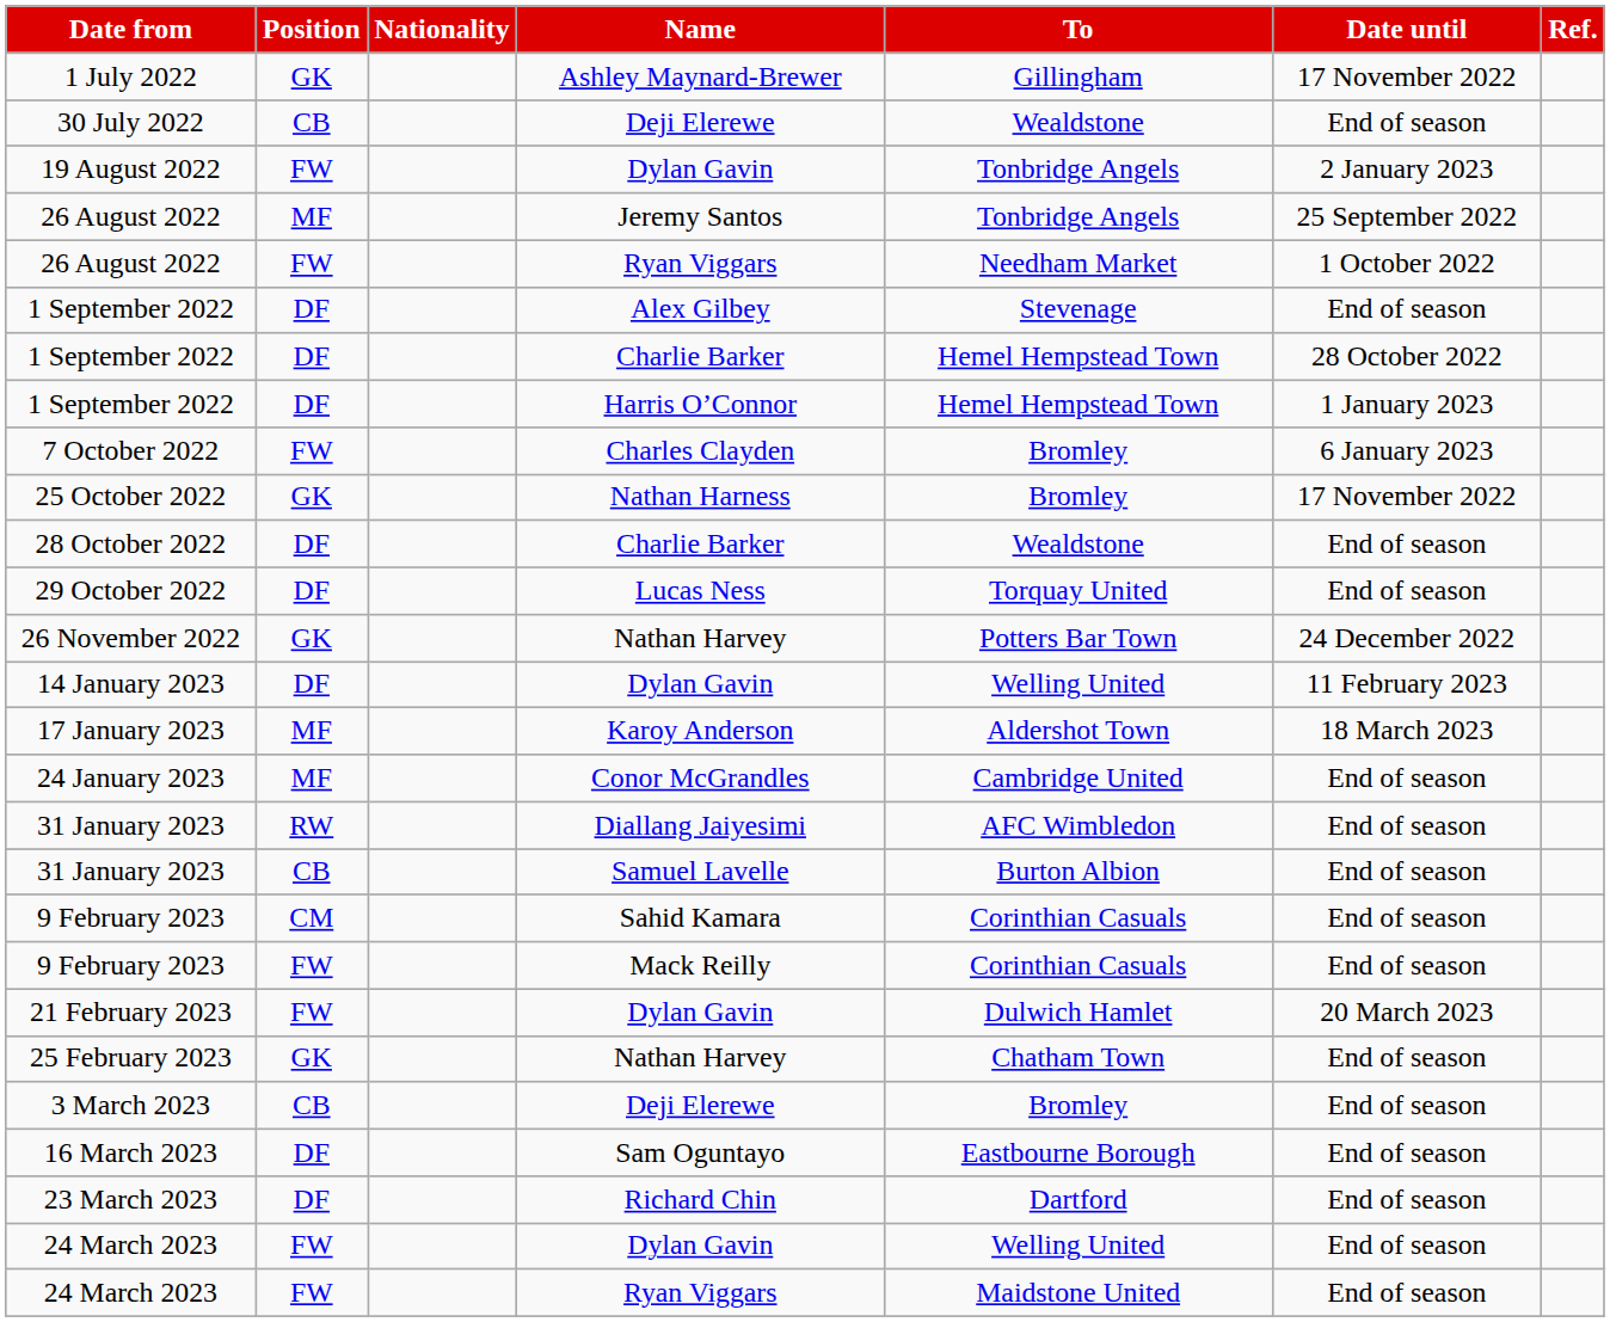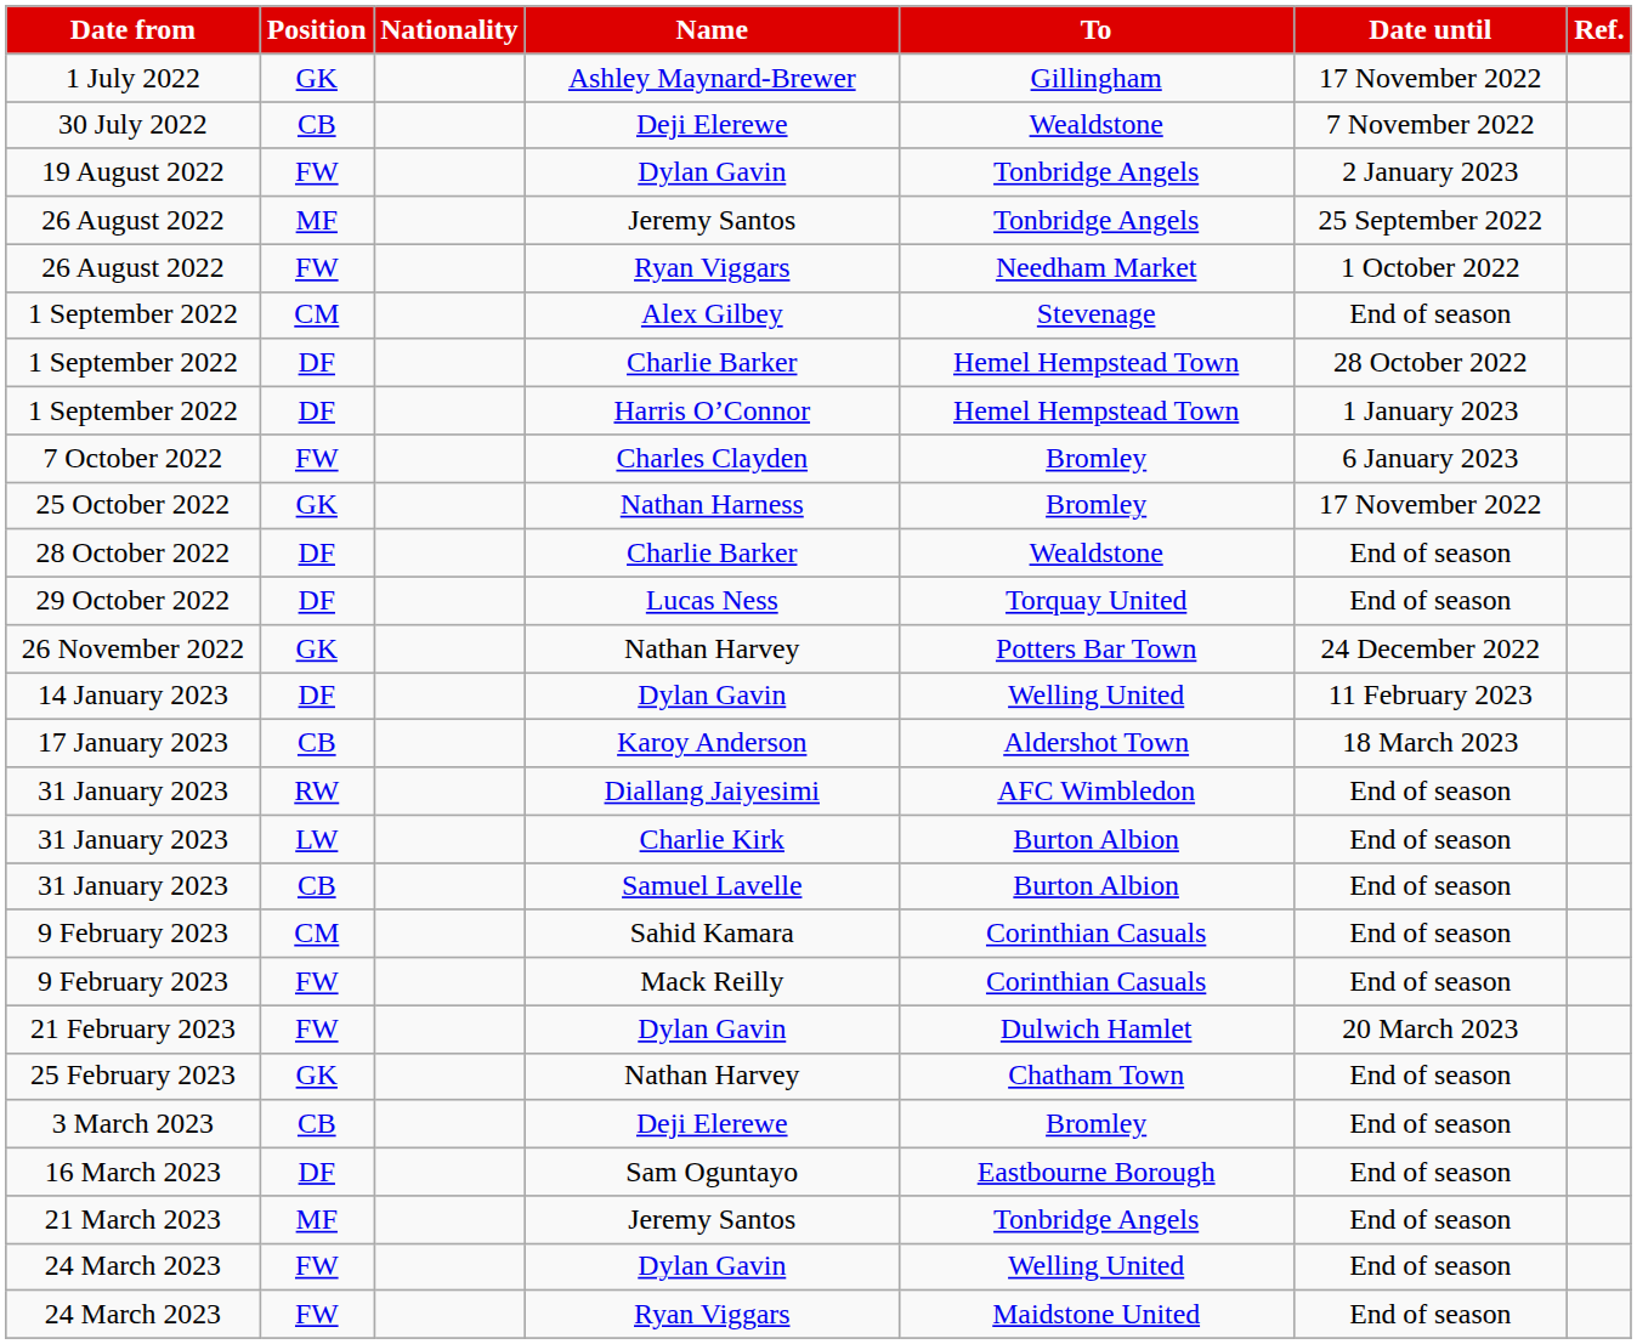 <table class="wikitable"  style="text-align:center; font-size:90%; ">
 <tr>
 <th style="background:#DD0000; color:white; width:120px;">Date from</th>
 <th style="background:#DD0000; color:white; width:50px;">Position</th>
 <th style="background:#DD0000; color:white; width:50px;">Nationality</th>
 <th style="background:#DD0000; color:white; width:180px;">Name</th>
 <th style="background:#DD0000; color:white; width:190px;">To</th>
 <th style="background:#DD0000; color:white; width:130px;">Date until</th>
 <th style="background:#DD0000; color:white; width:25px;">Ref.</th>
 </tr>
 <tr>
 <td>1 July 2022</td>
 <td><a href='#'>GK</a></td>
 <td></td>
 <td><a href='#'>Ashley Maynard-Brewer</a></td>
 <td> <a href='#'>Gillingham</a></td>
 <td>17 November 2022</td>
 <td></td>
 </tr>
 <tr>
 <td>30 July 2022</td>
 <td><a href='#'>CB</a></td>
 <td></td>
 <td><a href='#'>Deji Elerewe</a></td>
 <td> <a href='#'>Wealdstone</a></td>
-<td>End of season</td>
+<td>7 November 2022</td>
 <td></td>
 </tr>
 <tr>
 <td>19 August 2022</td>
 <td><a href='#'>FW</a></td>
 <td></td>
 <td><a href='#'>Dylan Gavin</a></td>
 <td> <a href='#'>Tonbridge Angels</a></td>
 <td>2 January 2023</td>
 <td></td>
 </tr>
 <tr>
 <td>26 August 2022</td>
 <td><a href='#'>MF</a></td>
 <td></td>
 <td>Jeremy Santos</td>
 <td> <a href='#'>Tonbridge Angels</a></td>
 <td>25 September 2022</td>
 <td></td>
 </tr>
 <tr>
 <td>26 August 2022</td>
 <td><a href='#'>FW</a></td>
 <td></td>
 <td><a href='#'>Ryan Viggars</a></td>
 <td> <a href='#'>Needham Market</a></td>
 <td>1 October 2022</td>
 <td></td>
 </tr>
 <tr>
 <td>1 September 2022</td>
-<td><a href='#'>DF</a></td>
+<td><a href='#'>CM</a></td>
 <td></td>
 <td><a href='#'>Alex Gilbey</a></td>
 <td> <a href='#'>Stevenage</a></td>
 <td>End of season</td>
 <td></td>
 </tr>
 <tr>
 <td>1 September 2022</td>
 <td><a href='#'>DF</a></td>
 <td></td>
 <td><a href='#'>Charlie Barker</a></td>
 <td> <a href='#'>Hemel Hempstead Town</a></td>
 <td>28 October 2022</td>
 <td></td>
 </tr>
 <tr>
 <td>1 September 2022</td>
 <td><a href='#'>DF</a></td>
 <td></td>
 <td><a href='#'>Harris O’Connor</a></td>
 <td> <a href='#'>Hemel Hempstead Town</a></td>
 <td>1 January 2023</td>
 <td></td>
 </tr>
 <tr>
 <td>7 October 2022</td>
 <td><a href='#'>FW</a></td>
 <td></td>
 <td><a href='#'>Charles Clayden</a></td>
 <td> <a href='#'>Bromley</a></td>
 <td>6 January 2023</td>
 <td></td>
 </tr>
 <tr>
 <td>25 October 2022</td>
 <td><a href='#'>GK</a></td>
 <td></td>
 <td><a href='#'>Nathan Harness</a></td>
 <td> <a href='#'>Bromley</a></td>
 <td>17 November 2022</td>
 <td></td>
 </tr>
 <tr>
 <td>28 October 2022</td>
 <td><a href='#'>DF</a></td>
 <td></td>
 <td><a href='#'>Charlie Barker</a></td>
 <td> <a href='#'>Wealdstone</a></td>
 <td>End of season</td>
 <td></td>
 </tr>
 <tr>
 <td>29 October 2022</td>
 <td><a href='#'>DF</a></td>
 <td></td>
 <td><a href='#'>Lucas Ness</a></td>
 <td> <a href='#'>Torquay United</a></td>
 <td>End of season</td>
 <td></td>
 </tr>
 <tr>
 <td>26 November 2022</td>
 <td><a href='#'>GK</a></td>
 <td></td>
 <td>Nathan Harvey</td>
 <td> <a href='#'>Potters Bar Town</a></td>
 <td>24 December 2022</td>
 <td></td>
 </tr>
 <tr>
 <td>14 January 2023</td>
 <td><a href='#'>DF</a></td>
 <td></td>
 <td><a href='#'>Dylan Gavin</a></td>
 <td> <a href='#'>Welling United</a></td>
 <td>11 February 2023</td>
 <td></td>
 </tr>
 <tr>
 <td>17 January 2023</td>
-<td><a href='#'>MF</a></td>
+<td><a href='#'>CB</a></td>
 <td></td>
 <td><a href='#'>Karoy Anderson</a></td>
 <td> <a href='#'>Aldershot Town</a></td>
 <td>18 March 2023</td>
-<td></td>
-</tr>
-<tr>
-<td>24 January 2023</td>
-<td><a href='#'>MF</a></td>
-<td></td>
-<td><a href='#'>Conor McGrandles</a></td>
-<td> <a href='#'>Cambridge United</a></td>
-<td>End of season</td>
 <td></td>
 </tr>
 <tr>
 <td>31 January 2023</td>
 <td><a href='#'>RW</a></td>
 <td></td>
 <td><a href='#'>Diallang Jaiyesimi</a></td>
 <td> <a href='#'>AFC Wimbledon</a></td>
+<td>End of season</td>
+<td></td>
+</tr>
+<tr>
+<td>31 January 2023</td>
+<td><a href='#'>LW</a></td>
+<td></td>
+<td><a href='#'>Charlie Kirk</a></td>
+<td> <a href='#'>Burton Albion</a></td>
 <td>End of season</td>
 <td></td>
 </tr>
 <tr>
 <td>31 January 2023</td>
 <td><a href='#'>CB</a></td>
 <td></td>
 <td><a href='#'>Samuel Lavelle</a></td>
 <td> <a href='#'>Burton Albion</a></td>
 <td>End of season</td>
 <td></td>
 </tr>
 <tr>
 <td>9 February 2023</td>
 <td><a href='#'>CM</a></td>
 <td></td>
 <td>Sahid Kamara</td>
 <td> <a href='#'>Corinthian Casuals</a></td>
 <td>End of season</td>
 <td></td>
 </tr>
 <tr>
 <td>9 February 2023</td>
 <td><a href='#'>FW</a></td>
 <td></td>
 <td>Mack Reilly</td>
 <td> <a href='#'>Corinthian Casuals</a></td>
 <td>End of season</td>
 <td></td>
 </tr>
 <tr>
 <td>21 February 2023</td>
 <td><a href='#'>FW</a></td>
 <td></td>
 <td><a href='#'>Dylan Gavin</a></td>
 <td> <a href='#'>Dulwich Hamlet</a></td>
 <td>20 March 2023</td>
 <td></td>
 </tr>
 <tr>
 <td>25 February 2023</td>
 <td><a href='#'>GK</a></td>
 <td></td>
 <td>Nathan Harvey</td>
 <td> <a href='#'>Chatham Town</a></td>
 <td>End of season</td>
 <td></td>
 </tr>
 <tr>
 <td>3 March 2023</td>
 <td><a href='#'>CB</a></td>
 <td></td>
 <td><a href='#'>Deji Elerewe</a></td>
 <td> <a href='#'>Bromley</a></td>
 <td>End of season</td>
 <td></td>
 </tr>
 <tr>
 <td>16 March 2023</td>
 <td><a href='#'>DF</a></td>
 <td></td>
 <td>Sam Oguntayo</td>
 <td> <a href='#'>Eastbourne Borough</a></td>
 <td>End of season</td>
 <td></td>
 </tr>
 <tr>
-<td>23 March 2023</td>
-<td><a href='#'>DF</a></td>
+<td>21 March 2023</td>
+<td><a href='#'>MF</a></td>
 <td></td>
-<td><a href='#'>Richard Chin</a></td>
-<td> <a href='#'>Dartford</a></td>
+<td>Jeremy Santos</td>
+<td> <a href='#'>Tonbridge Angels</a></td>
 <td>End of season</td>
 <td></td>
 </tr>
 <tr>
 <td>24 March 2023</td>
 <td><a href='#'>FW</a></td>
 <td></td>
 <td><a href='#'>Dylan Gavin</a></td>
 <td> <a href='#'>Welling United</a></td>
 <td>End of season</td>
 <td></td>
 </tr>
 <tr>
 <td>24 March 2023</td>
 <td><a href='#'>FW</a></td>
 <td></td>
 <td><a href='#'>Ryan Viggars</a></td>
 <td> <a href='#'>Maidstone United</a></td>
 <td>End of season</td>
 <td></td>
 </tr>
 </table>
